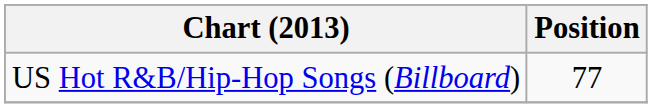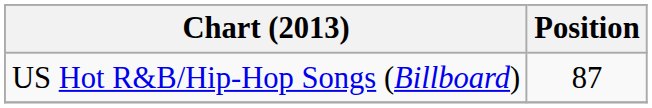 <table class="wikitable">
 <tr>
 <th scope="col">Chart (2013)</th>
 <th scope="col">Position</th>
 </tr>
 <tr>
 <td>US <a href='#'>Hot R&B/Hip-Hop Songs</a> (<em><a href='#'>Billboard</a></em>)</td>
-<td style="text-align:center;">77</td>
+<td style="text-align:center;">87</td>
 </tr>
 <tr>
 </tr>
 </table>
